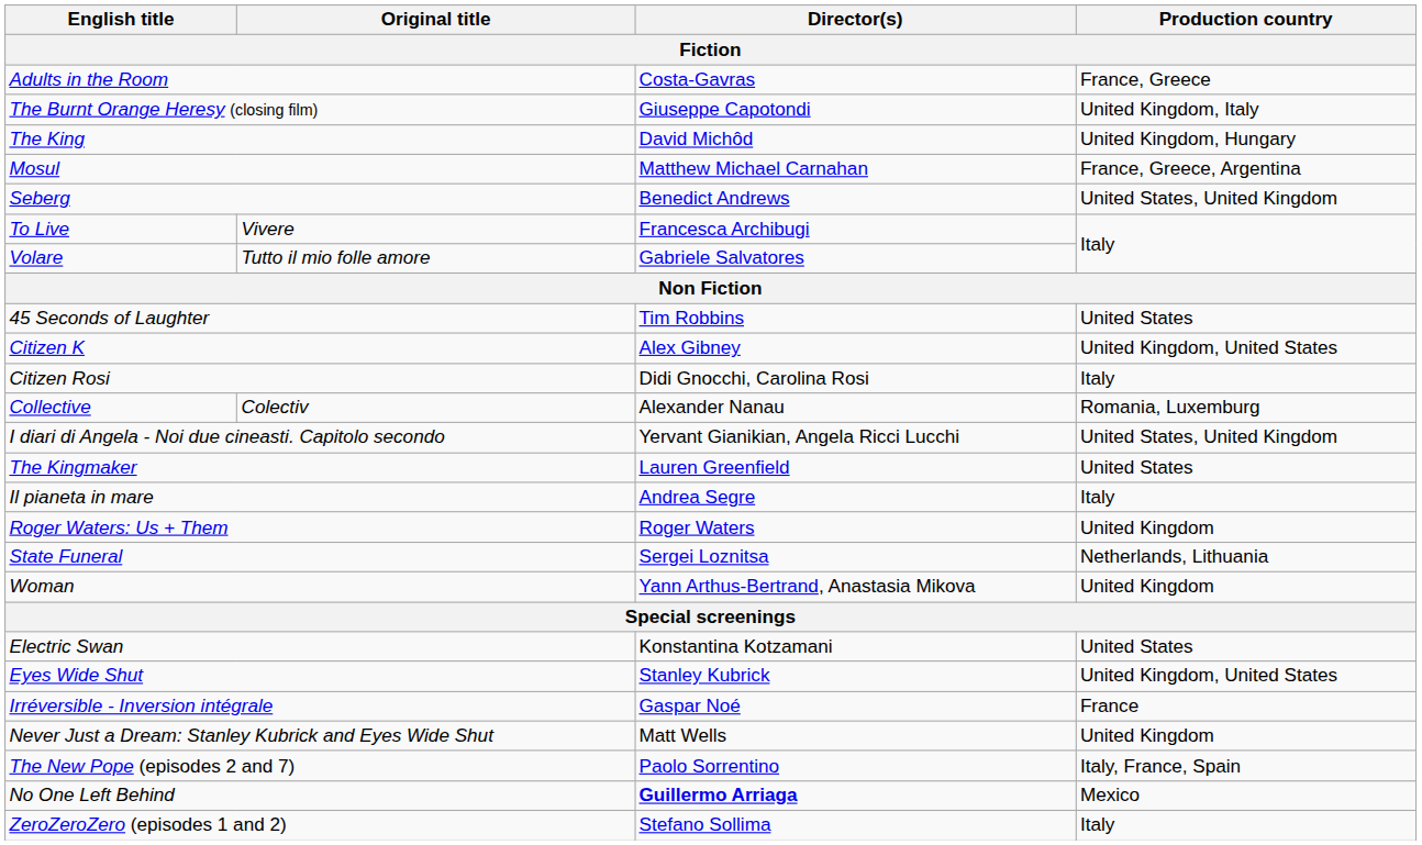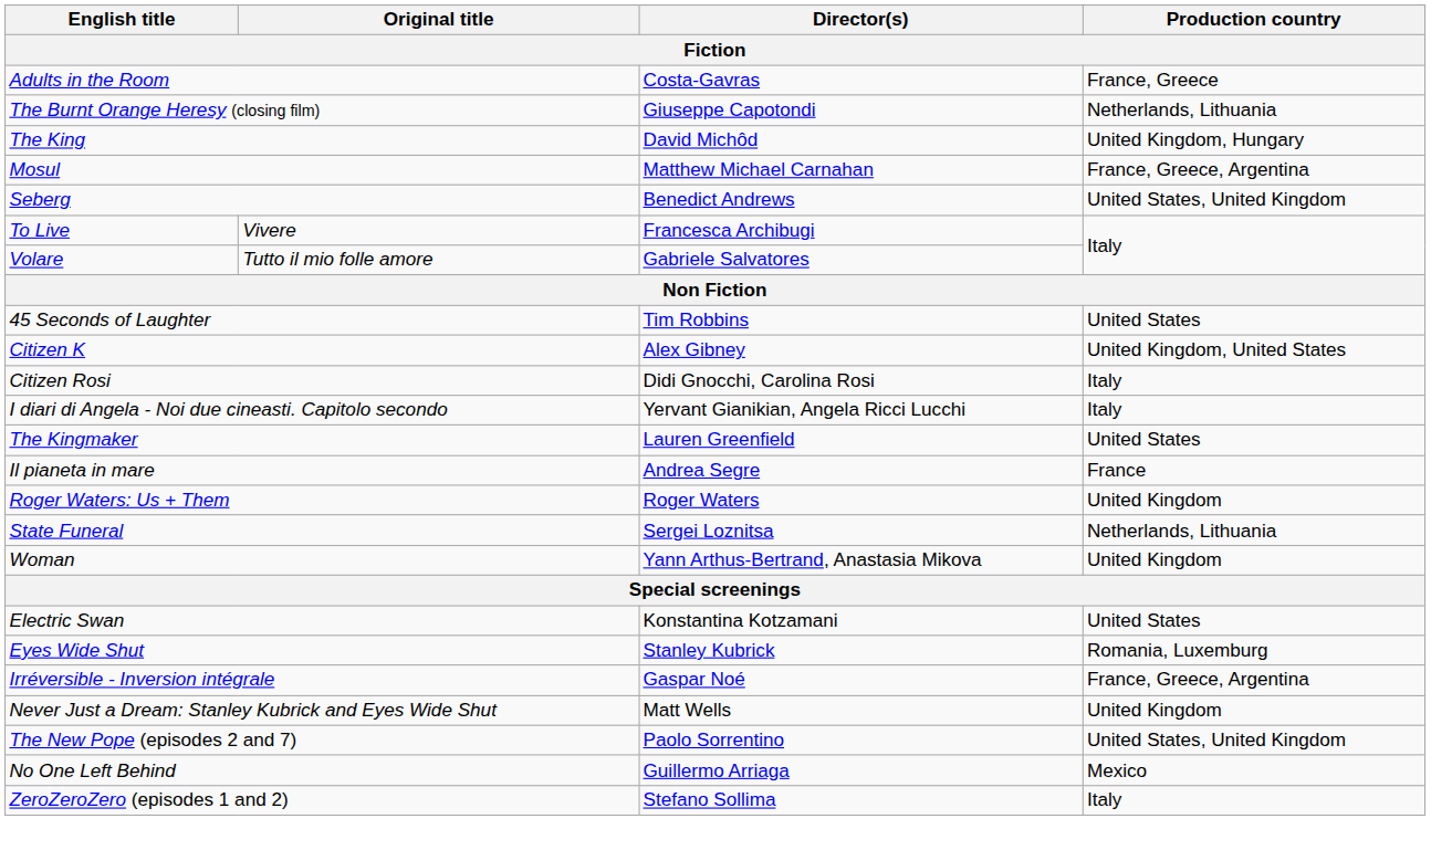 <table class="wikitable" style="width:95%; margin-bottom:0px">
 <tr>
 <th>English title</th>
 <th>Original title</th>
 <th>Director(s)</th>
 <th>Production country</th>
 </tr>
 <tr>
 <th colspan=4>Fiction</th>
 </tr>
 <tr>
 <td colspan=2><em><a href='#'>Adults in the Room</a></em></td>
 <td data-sort-value="Costa-Gavras"><a href='#'>Costa-Gavras</a></td>
 <td>France, Greece</td>
 </tr>
 <tr>
 <td colspan=2><em><a href='#'>The Burnt Orange Heresy</a></em> <small>(closing film)</small></td>
 <td data-sort-value="Capotondi"><a href='#'>Giuseppe Capotondi</a></td>
-<td>United Kingdom, Italy</td>
+<td>Netherlands, Lithuania</td>
 </tr>
 <tr>
 <td colspan=2><em><a href='#'>The King</a></em></td>
 <td data-sort-value="Michôd"><a href='#'>David Michôd</a></td>
 <td>United Kingdom, Hungary</td>
 </tr>
 <tr>
 <td colspan=2><em><a href='#'>Mosul</a></em></td>
 <td data-sort-value="Carnahan"><a href='#'>Matthew Michael Carnahan</a></td>
 <td>France, Greece, Argentina</td>
 </tr>
 <tr>
 <td colspan=2><em><a href='#'>Seberg</a></em></td>
 <td data-sort-value="Andrews"><a href='#'>Benedict Andrews</a></td>
 <td>United States, United Kingdom</td>
 </tr>
 <tr>
 <td><em><a href='#'>To Live</a></em></td>
 <td><em>Vivere</em></td>
 <td data-sort-value="Archibugi"><a href='#'>Francesca Archibugi</a></td>
 <td rowspan="2">Italy</td>
 </tr>
 <tr>
 <td><em><a href='#'>Volare</a></em></td>
 <td><em>Tutto il mio folle amore</em></td>
 <td data-sort-value="Salvatores"><a href='#'>Gabriele Salvatores</a></td>
 </tr>
 <tr>
 <th colspan="4">Non Fiction</th>
 </tr>
 <tr>
 <td colspan="2"><em>45 Seconds of Laughter</em></td>
 <td><a href='#'>Tim Robbins</a></td>
 <td>United States</td>
 </tr>
 <tr>
 <td colspan="2"><em><a href='#'>Citizen K</a></em></td>
 <td><a href='#'>Alex Gibney</a></td>
 <td>United Kingdom, United States</td>
 </tr>
 <tr>
 <td colspan="2"><em>Citizen Rosi</em></td>
 <td>Didi Gnocchi, Carolina Rosi</td>
 <td>Italy</td>
 </tr>
 <tr>
-<td><em><a href='#'>Collective</a></em></td>
-<td><em>Colectiv</em></td>
-<td>Alexander Nanau</td>
-<td>Romania, Luxemburg</td>
-</tr>
-<tr>
 <td colspan="2"><em>I diari di Angela - Noi due cineasti. Capitolo secondo</em></td>
 <td>Yervant Gianikian, Angela Ricci Lucchi</td>
-<td>United States, United Kingdom</td>
+<td>Italy</td>
 </tr>
 <tr>
 <td colspan="2"><em><a href='#'>The Kingmaker</a></em></td>
 <td><a href='#'>Lauren Greenfield</a></td>
 <td>United States</td>
 </tr>
 <tr>
 <td colspan="2"><em>Il pianeta in mare</em></td>
 <td><a href='#'>Andrea Segre</a></td>
-<td>Italy</td>
+<td>France</td>
 </tr>
 <tr>
 <td colspan="2"><em><a href='#'>Roger Waters: Us + Them</a></em></td>
 <td><a href='#'>Roger Waters</a></td>
 <td>United Kingdom</td>
 </tr>
 <tr>
 <td colspan="2"><em><a href='#'>State Funeral</a></em></td>
 <td><a href='#'>Sergei Loznitsa</a></td>
 <td>Netherlands, Lithuania</td>
 </tr>
 <tr>
 <td colspan="2"><em>Woman</em></td>
 <td><a href='#'>Yann Arthus-Bertrand</a>, Anastasia Mikova</td>
 <td>United Kingdom</td>
 </tr>
 <tr>
 <th colspan="4">Special screenings</th>
 </tr>
 <tr>
 <td colspan="2"><em>Electric Swan</em></td>
 <td>Konstantina Kotzamani</td>
 <td>United States</td>
 </tr>
 <tr>
 <td colspan="2"><em><a href='#'>Eyes Wide Shut</a></em></td>
 <td><a href='#'>Stanley Kubrick</a></td>
-<td>United Kingdom, United States</td>
+<td>Romania, Luxemburg</td>
 </tr>
 <tr>
 <td colspan="2"><em><a href='#'>Irréversible - Inversion intégrale</a></em></td>
 <td><a href='#'>Gaspar Noé</a></td>
-<td>France</td>
+<td>France, Greece, Argentina</td>
 </tr>
 <tr>
 <td colspan="2"><em>Never Just a Dream: Stanley Kubrick and Eyes Wide Shut</em></td>
 <td>Matt Wells</td>
 <td>United Kingdom</td>
 </tr>
 <tr>
 <td colspan="2"><em><a href='#'>The New Pope</a></em> (episodes 2 and 7)</td>
 <td><a href='#'>Paolo Sorrentino</a></td>
-<td>Italy, France, Spain</td>
+<td>United States, United Kingdom</td>
 </tr>
 <tr>
 <td colspan="2"><em>No One Left Behind</em></td>
-<td><strong><a href='#'>Guillermo Arriaga</a></strong></td>
+<td><a href='#'>Guillermo Arriaga</a></td>
 <td>Mexico</td>
 </tr>
 <tr>
 <td colspan="2"><em><a href='#'>ZeroZeroZero</a></em> (episodes 1 and 2)</td>
 <td><a href='#'>Stefano Sollima</a></td>
 <td>Italy</td>
 </tr>
 </table>
